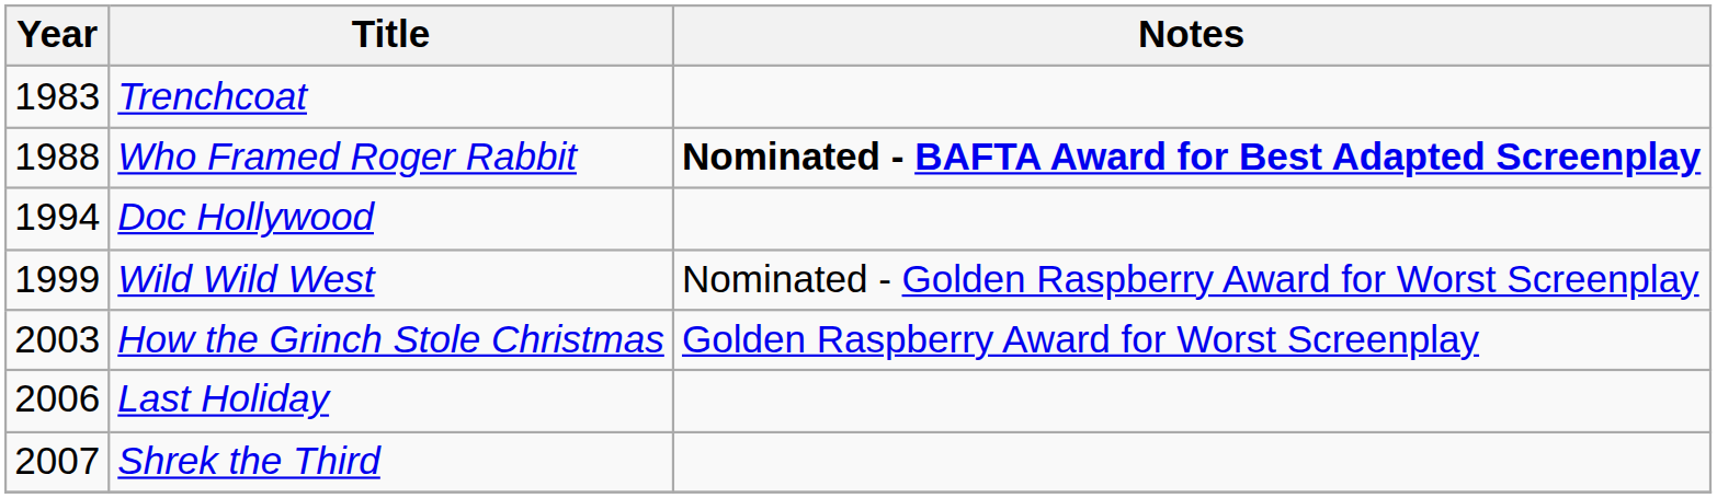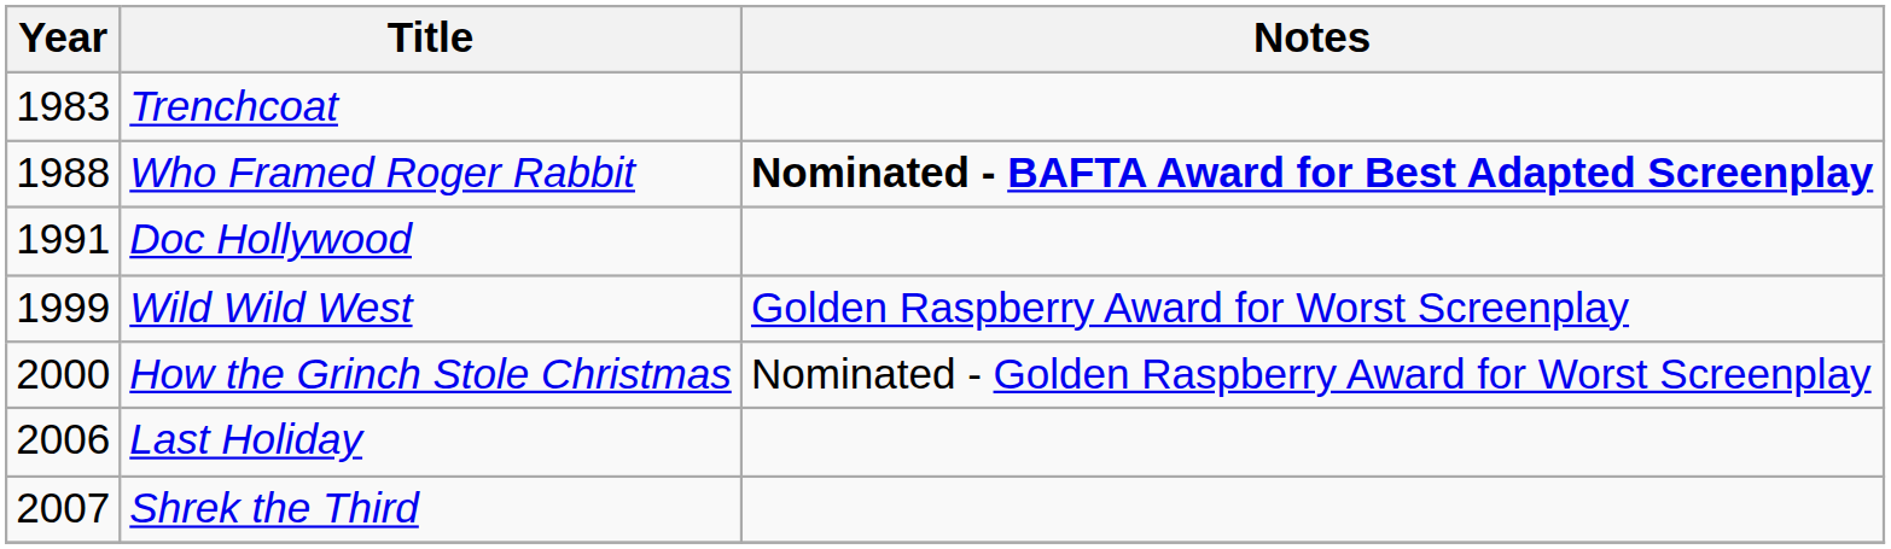 <table class="wikitable">
 <tr>
 <th>Year</th>
 <th>Title</th>
 <th>Notes</th>
 </tr>
 <tr>
 <td>1983</td>
 <td><em><a href='#'>Trenchcoat</a></em></td>
 <td></td>
 </tr>
 <tr>
 <td>1988</td>
 <td><em><a href='#'>Who Framed Roger Rabbit</a></em></td>
 <td><strong>Nominated - <a href='#'>BAFTA Award for Best Adapted Screenplay</a></strong></td>
 </tr>
 <tr>
-<td>1994</td>
+<td>1991</td>
 <td><em><a href='#'>Doc Hollywood</a></em></td>
 <td></td>
 </tr>
 <tr>
 <td>1999</td>
 <td><em><a href='#'>Wild Wild West</a></em></td>
-<td>Nominated - <a href='#'>Golden Raspberry Award for Worst Screenplay</a></td>
+<td><a href='#'>Golden Raspberry Award for Worst Screenplay</a></td>
 </tr>
 <tr>
-<td>2003</td>
+<td>2000</td>
 <td><em><a href='#'>How the Grinch Stole Christmas</a></em></td>
-<td><a href='#'>Golden Raspberry Award for Worst Screenplay</a></td>
+<td>Nominated - <a href='#'>Golden Raspberry Award for Worst Screenplay</a></td>
 </tr>
 <tr>
 <td>2006</td>
 <td><em><a href='#'>Last Holiday</a></em></td>
 <td></td>
 </tr>
 <tr>
 <td>2007</td>
 <td><em><a href='#'>Shrek the Third</a></em></td>
 <td></td>
 </tr>
 <tr>
 </tr>
 </table>
